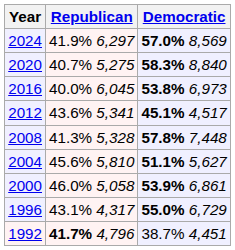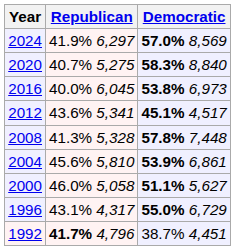 <table class="wikitable" style="float:right; font-size:95%;">
 <tr style="background:lightgrey;">
 <th>Year</th>
 <th><a href='#'>Republican</a></th>
 <th><a href='#'>Democratic</a></th>
 </tr>
 <tr>
 <td style="text-align:center; background:#f0f0ff;"><a href='#'>2024</a></td>
 <td style="text-align:center; background:#fff3f3;">41.9% <em>6,297</em></td>
 <td style="text-align:center; background:#f0f0ff;"><strong>57.0%</strong> <em>8,569</em></td>
 </tr>
 <tr>
 <td style="text-align:center; background:#f0f0ff;"><a href='#'>2020</a></td>
 <td style="text-align:center; background:#fff3f3;">40.7% <em>5,275</em></td>
 <td style="text-align:center; background:#f0f0ff;"><strong>58.3%</strong> <em>8,840</em></td>
 </tr>
 <tr>
 <td style="text-align:center; background:#f0f0ff;"><a href='#'>2016</a></td>
 <td style="text-align:center; background:#fff3f3;">40.0% <em>6,045</em></td>
 <td style="text-align:center; background:#f0f0ff;"><strong>53.8%</strong> <em>6,973</em></td>
 </tr>
 <tr>
 <td align="center" bgcolor="#f0f0ff"><a href='#'>2012</a></td>
 <td align="center" bgcolor="#fff3f3">43.6% <em>5,341</em></td>
 <td align="center" bgcolor="#f0f0ff"><strong>45.1%</strong> <em>4,517</em></td>
 </tr>
 <tr>
 <td align="center" bgcolor="#f0f0ff"><a href='#'>2008</a></td>
 <td align="center" bgcolor="#fff3f3">41.3% <em>5,328</em></td>
 <td align="center" bgcolor="#f0f0ff"><strong>57.8%</strong> <em>7,448</em></td>
 </tr>
 <tr>
 <td align="center" bgcolor="#f0f0ff"><a href='#'>2004</a></td>
 <td align="center" bgcolor="#fff3f3">45.6% <em>5,810</em></td>
-<td align="center" bgcolor="#f0f0ff"><strong>51.1%</strong> <em>5,627</em></td>
+<td align="center" bgcolor="#f0f0ff"><strong>53.9%</strong> <em>6,861</em></td>
 </tr>
 <tr>
 <td align="center" bgcolor="#f0f0ff"><a href='#'>2000</a></td>
 <td align="center" bgcolor="#fff3f3">46.0% <em>5,058</em></td>
-<td align="center" bgcolor="#f0f0ff"><strong>53.9%</strong> <em>6,861</em></td>
+<td align="center" bgcolor="#f0f0ff"><strong>51.1%</strong> <em>5,627</em></td>
 </tr>
 <tr>
 <td align="center" bgcolor="#f0f0ff"><a href='#'>1996</a></td>
 <td align="center" bgcolor="#fff3f3">43.1% <em>4,317</em></td>
 <td align="center" bgcolor="#f0f0ff"><strong>55.0%</strong> <em>6,729</em></td>
 </tr>
 <tr>
 <td align="center" bgcolor="#fff3f3"><a href='#'>1992</a></td>
 <td align="center" bgcolor="#fff3f3"><strong>41.7%</strong> <em>4,796</em></td>
 <td align="center" bgcolor="#f0f0ff">38.7% <em>4,451</em></td>
 </tr>
 <tr>
 </tr>
 </table>
